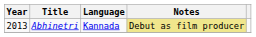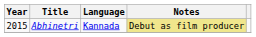 <table class="wikitable">
 <tr>
 <th>Year</th>
 <th>Title</th>
 <th>Language</th>
 <th>Notes</th>
 <th></th>
 </tr>
 <tr>
-<td>2013</td>
+<td>2015</td>
 <td><em><a href='#'>Abhinetri</a></em></td>
 <td><a href='#'>Kannada</a></td>
 <td style="background: khaki;">Debut as film producer</td>
 <td></td>
 </tr>
 <tr>
 </tr>
 </table>
